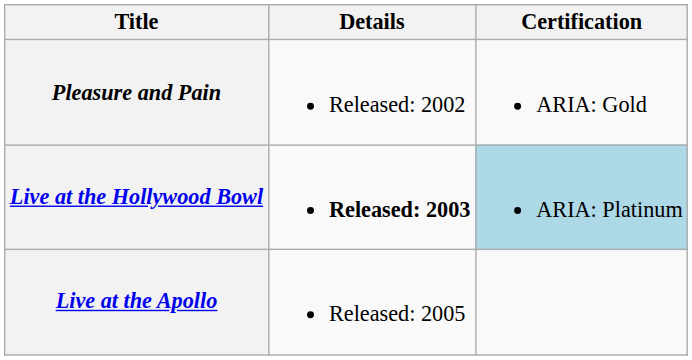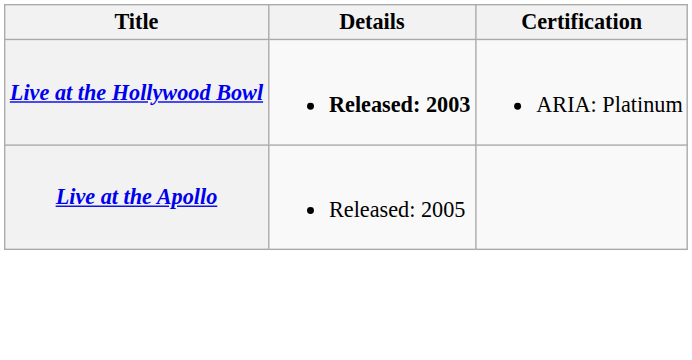 <table class="wikitable plainrowheaders">
 <tr>
 <th>Title</th>
 <th>Details</th>
 <th>Certification</th>
 </tr>
 <tr>
-<th scope="row"><em>Pleasure and Pain</em></th>
-<td><br><ul><li>Released: 2002</li></ul></td>
-<td><br><ul><li>ARIA: Gold</li></ul></td>
-</tr>
-<tr>
 <th scope="row"><em><a href='#'>Live at the Hollywood Bowl</a></em></th>
 <td><strong><br><ul><li>Released: 2003</li></ul></strong></td>
-<td style="background: lightblue;"><br><ul><li>ARIA: Platinum</li></ul></td>
+<td><br><ul><li>ARIA: Platinum</li></ul></td>
 </tr>
 <tr>
 <th scope="row"><em><a href='#'>Live at the Apollo</a></em></th>
 <td><br><ul><li>Released: 2005</li></ul></td>
 <td></td>
 </tr>
 </table>
